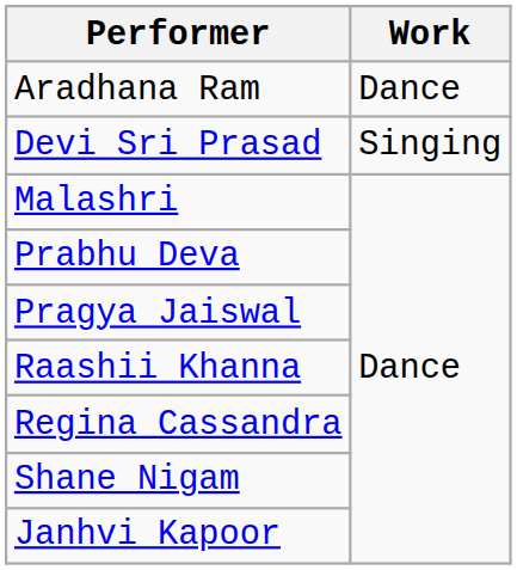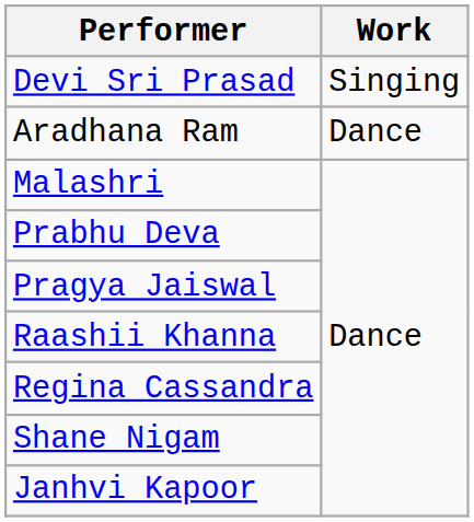 <table class="wikitable">
 <tr>
 <th>Performer</th>
 <th>Work</th>
 </tr>
 <tr>
+<td><a href='#'>Devi Sri Prasad</a></td>
+<td>Singing</td>
+</tr>
+<tr>
 <td>Aradhana Ram</td>
 <td>Dance</td>
-</tr>
-<tr>
-<td><a href='#'>Devi Sri Prasad</a></td>
-<td>Singing</td>
 </tr>
 <tr>
 <td><a href='#'>Malashri</a></td>
 <td rowspan="7">Dance</td>
 </tr>
 <tr>
 <td><a href='#'>Prabhu Deva</a></td>
 </tr>
 <tr>
 <td><a href='#'>Pragya Jaiswal</a></td>
 </tr>
 <tr>
 <td><a href='#'>Raashii Khanna</a></td>
 </tr>
 <tr>
 <td><a href='#'>Regina Cassandra</a></td>
 </tr>
 <tr>
 <td><a href='#'>Shane Nigam</a></td>
 </tr>
 <tr>
 <td><a href='#'>Janhvi Kapoor</a></td>
 </tr>
 </table>
